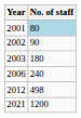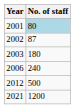 <table class="wikitable sortable" style="font-size: 90%">
 <tr>
 <th>Year</th>
 <th>No. of staff</th>
 </tr>
 <tr>
 <td>2001</td>
 <td style="background: lightblue;">80</td>
 </tr>
 <tr>
 <td>2002</td>
-<td>90</td>
+<td>87</td>
 </tr>
 <tr>
 <td>2003</td>
 <td>180</td>
 </tr>
 <tr>
 <td>2006</td>
 <td>240</td>
 </tr>
 <tr>
 <td>2012</td>
-<td>498</td>
+<td>500</td>
 </tr>
 <tr>
 <td>2021</td>
 <td>1200</td>
 </tr>
 </table>
